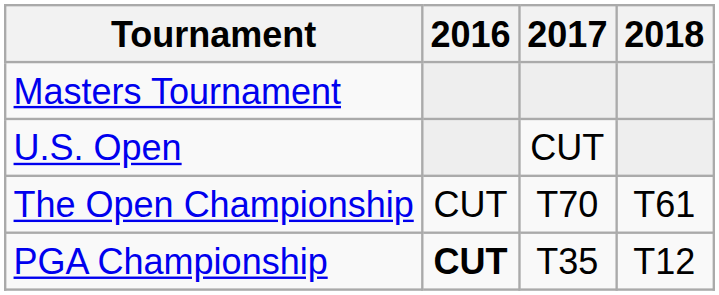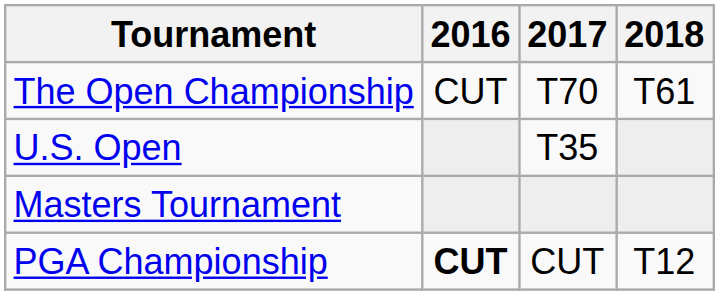 <table class="wikitable" style="font-size:95%;text-align:center;">
 <tr>
 <th>Tournament</th>
 <th>2016</th>
 <th>2017</th>
 <th>2018</th>
 </tr>
 <tr>
+<td align=left><a href='#'>The Open Championship</a></td>
+<td>CUT</td>
+<td>T70</td>
+<td>T61</td>
+</tr>
+<tr>
+<td align=left><a href='#'>U.S. Open</a></td>
+<td style="background:#eeeeee;"></td>
+<td>T35</td>
+<td style="background:#eeeeee;"></td>
+</tr>
+<tr>
 <td align=left><a href='#'>Masters Tournament</a></td>
 <td style="background:#eeeeee;"></td>
 <td style="background:#eeeeee;"></td>
 <td style="background:#eeeeee;"></td>
 </tr>
 <tr>
-<td align=left><a href='#'>U.S. Open</a></td>
-<td style="background:#eeeeee;"></td>
-<td>CUT</td>
-<td style="background:#eeeeee;"></td>
-</tr>
-<tr>
-<td align=left><a href='#'>The Open Championship</a></td>
-<td>CUT</td>
-<td>T70</td>
-<td>T61</td>
-</tr>
-<tr>
 <td align=left><a href='#'>PGA Championship</a></td>
 <td><strong>CUT</strong></td>
-<td>T35</td>
+<td>CUT</td>
 <td>T12</td>
 </tr>
 </table>
